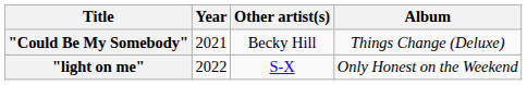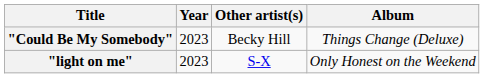 <table class="wikitable plainrowheaders" style="text-align:center;">
 <tr>
 <th scope="col">Title</th>
 <th scope="col">Year</th>
 <th scope="col">Other artist(s)</th>
 <th scope="col">Album</th>
 </tr>
 <tr>
 <th scope="row">"Could Be My Somebody"</th>
-<td>2021</td>
+<td>2023</td>
 <td>Becky Hill</td>
 <td><em>Things Change (Deluxe)</em></td>
 </tr>
 <tr>
 <th scope="row">"light on me"</th>
-<td>2022</td>
+<td>2023</td>
 <td><a href='#'>S-X</a></td>
 <td><em>Only Honest on the Weekend</em></td>
 </tr>
 </table>
